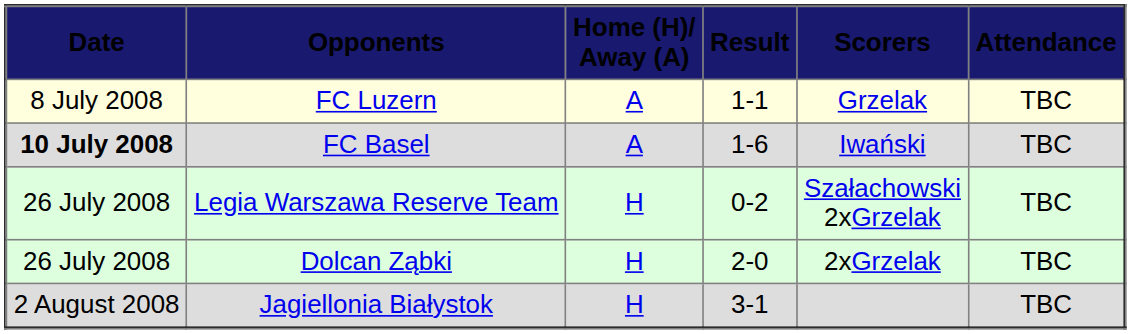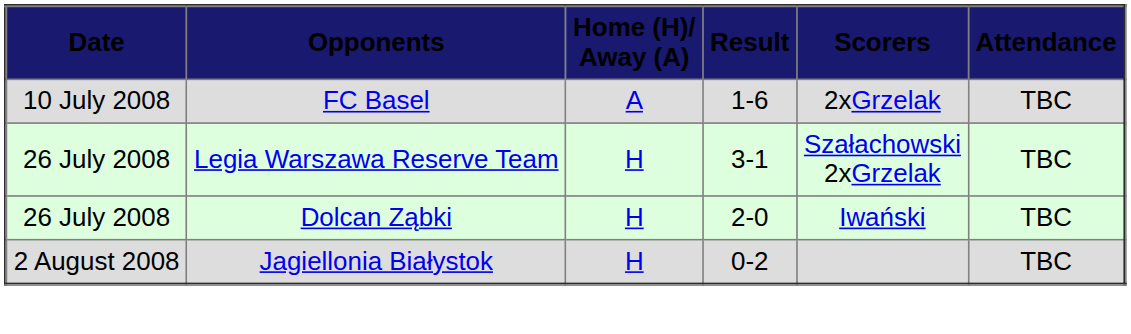 <table border="2" cellpadding="4" style="border-collapse:collapse; text-align:center;">
 <tr style="background:#191970;">
 <th><strong><span> Date</span></strong></th>
 <th><strong><span> Opponents</span></strong></th>
 <th><strong><span> Home (H)/<br> Away (A)</span></strong></th>
 <th><strong><span> Result</span></strong></th>
 <th><strong><span> Scorers</span></strong></th>
 <th><strong><span> Attendance</span></strong></th>
 </tr>
-<tr bgcolor="#ffffdd">
-<td>8 July 2008</td>
-<td><a href='#'>FC Luzern</a></td>
-<td><a href='#'>A</a></td>
-<td>1-1</td>
-<td><a href='#'>Grzelak</a></td>
-<td>TBC</td>
-</tr>
 <tr bgcolor="#dddddd">
-<td><strong>10 July 2008</strong></td>
+<td>10 July 2008</td>
 <td><a href='#'>FC Basel</a></td>
 <td><a href='#'>A</a></td>
 <td>1-6</td>
-<td><a href='#'>Iwański</a></td>
+<td>2x<a href='#'>Grzelak</a></td>
 <td>TBC</td>
 </tr>
 <tr bgcolor="#ddffdd">
 <td>26 July 2008</td>
 <td><a href='#'>Legia Warszawa Reserve Team</a></td>
 <td><a href='#'>H</a></td>
-<td>0-2</td>
+<td>3-1</td>
 <td><a href='#'>Szałachowski</a> <br> 2x<a href='#'>Grzelak</a></td>
 <td>TBC</td>
 </tr>
 <tr bgcolor="#ddffdd">
 <td>26 July 2008</td>
 <td><a href='#'>Dolcan Ząbki</a></td>
 <td><a href='#'>H</a></td>
 <td>2-0</td>
-<td>2x<a href='#'>Grzelak</a></td>
+<td><a href='#'>Iwański</a></td>
 <td>TBC</td>
 </tr>
 <tr bgcolor="#dddddd">
 <td>2 August 2008</td>
 <td><a href='#'>Jagiellonia Białystok</a></td>
 <td><a href='#'>H</a></td>
-<td>3-1</td>
+<td>0-2</td>
 <td></td>
 <td>TBC</td>
 </tr>
 </table>
